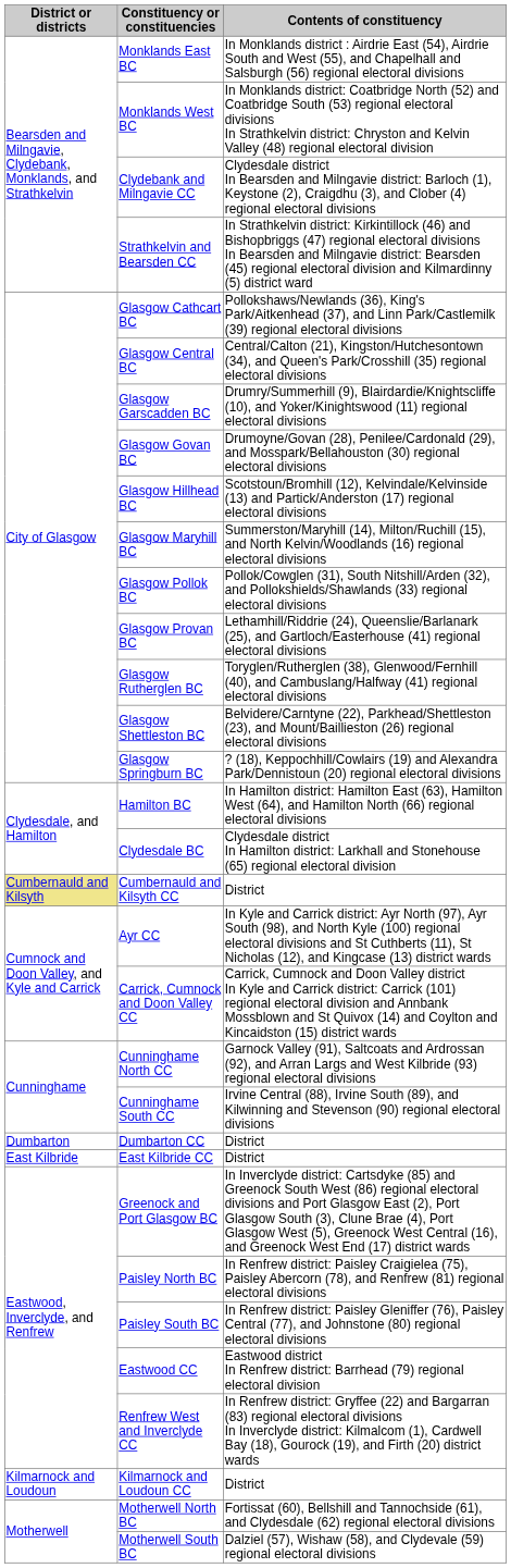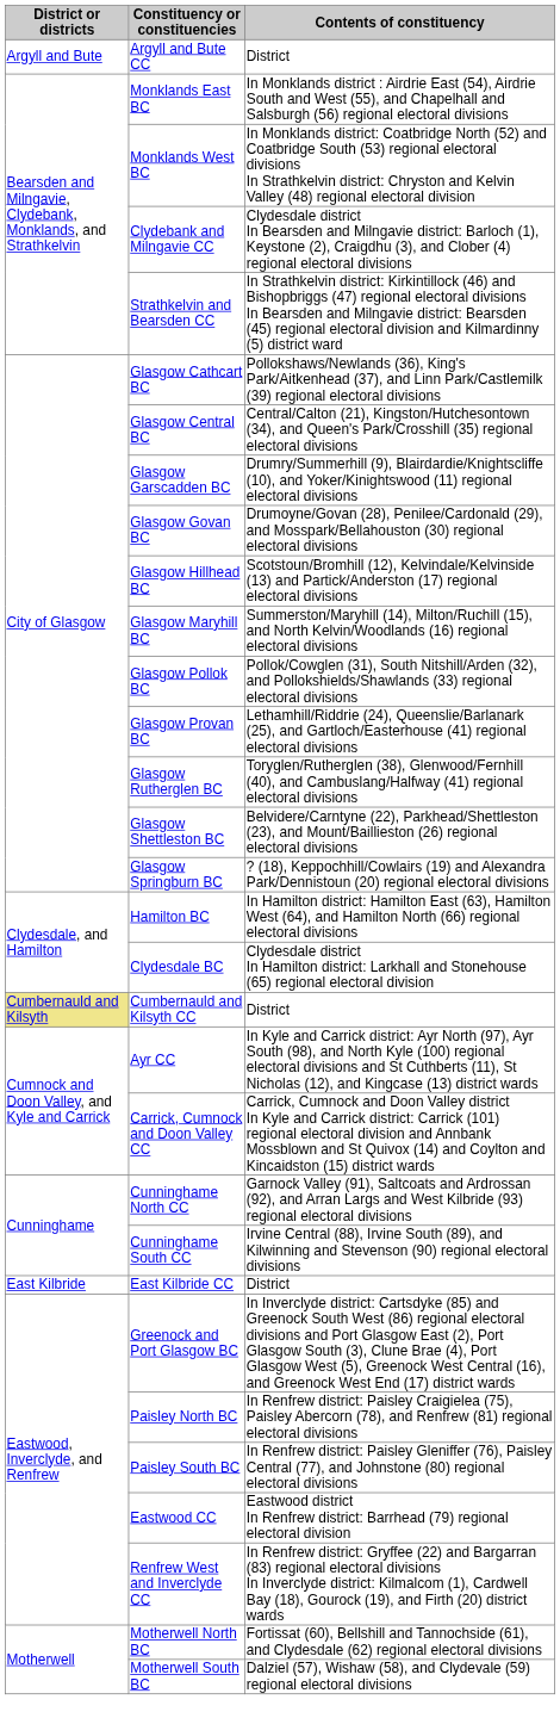 <table border=1 style="border-collapse: collapse;">
 <tr bgcolor=cccccc>
 <th>District or districts</th>
 <th>Constituency or constituencies</th>
 <th>Contents of constituency</th>
+</tr>
+<tr>
+<td><a href='#'>Argyll and Bute</a></td>
+<td><a href='#'>Argyll and Bute CC</a></td>
+<td>District</td>
 </tr>
 <tr>
 <td rowspan=4><a href='#'>Bearsden and Milngavie</a>, <a href='#'>Clydebank</a>, <a href='#'>Monklands</a>, and <a href='#'>Strathkelvin</a></td>
 <td><a href='#'>Monklands East BC</a></td>
 <td>In Monklands district : Airdrie East (54), Airdrie South and West (55), and Chapelhall and Salsburgh (56) regional electoral divisions</td>
 </tr>
 <tr>
 <td><a href='#'>Monklands West BC</a></td>
 <td>In Monklands district: Coatbridge North (52) and Coatbridge South (53) regional electoral divisions <br> In Strathkelvin district: Chryston and Kelvin Valley (48) regional electoral division</td>
 </tr>
 <tr>
 <td><a href='#'>Clydebank and Milngavie CC</a></td>
 <td>Clydesdale district <br> In Bearsden and Milngavie district: Barloch (1), Keystone (2), Craigdhu (3), and Clober (4) regional electoral divisions</td>
 </tr>
 <tr>
 <td><a href='#'>Strathkelvin and Bearsden CC</a></td>
 <td>In Strathkelvin district: Kirkintillock (46) and Bishopbriggs (47) regional electoral divisions <br> In Bearsden and Milngavie district: Bearsden (45) regional electoral division and Kilmardinny (5) district ward</td>
 </tr>
 <tr>
 <td rowspan=11><a href='#'>City of Glasgow</a></td>
 <td><a href='#'>Glasgow Cathcart BC</a></td>
 <td>Pollokshaws/Newlands (36), King's Park/Aitkenhead (37), and Linn Park/Castlemilk (39) regional electoral divisions</td>
 </tr>
 <tr>
 <td><a href='#'>Glasgow Central BC</a></td>
 <td>Central/Calton (21), Kingston/Hutchesontown (34), and Queen's Park/Crosshill (35) regional electoral divisions</td>
 </tr>
 <tr>
 <td><a href='#'>Glasgow Garscadden BC</a></td>
 <td>Drumry/Summerhill (9), Blairdardie/Knightscliffe (10), and Yoker/Kinightswood (11) regional electoral divisions</td>
 </tr>
 <tr>
 <td><a href='#'>Glasgow Govan BC</a></td>
 <td>Drumoyne/Govan (28), Penilee/Cardonald (29), and Mosspark/Bellahouston (30) regional electoral divisions</td>
 </tr>
 <tr>
 <td><a href='#'>Glasgow Hillhead BC</a></td>
 <td>Scotstoun/Bromhill (12), Kelvindale/Kelvinside (13) and Partick/Anderston (17) regional electoral divisions</td>
 </tr>
 <tr>
 <td><a href='#'>Glasgow Maryhill BC</a></td>
 <td>Summerston/Maryhill (14), Milton/Ruchill (15), and North Kelvin/Woodlands (16) regional electoral divisions</td>
 </tr>
 <tr>
 <td><a href='#'>Glasgow Pollok BC</a></td>
 <td>Pollok/Cowglen (31), South Nitshill/Arden (32), and Pollokshields/Shawlands (33) regional electoral divisions</td>
 </tr>
 <tr>
 <td><a href='#'>Glasgow Provan BC</a></td>
 <td>Lethamhill/Riddrie (24), Queenslie/Barlanark (25), and Gartloch/Easterhouse (41) regional electoral divisions</td>
 </tr>
 <tr>
 <td><a href='#'>Glasgow Rutherglen BC</a></td>
 <td>Toryglen/Rutherglen (38), Glenwood/Fernhill (40), and Cambuslang/Halfway (41) regional electoral divisions</td>
 </tr>
 <tr>
 <td><a href='#'>Glasgow Shettleston BC</a></td>
 <td>Belvidere/Carntyne (22), Parkhead/Shettleston (23), and Mount/Baillieston (26) regional electoral divisions</td>
 </tr>
 <tr>
 <td><a href='#'>Glasgow Springburn BC</a></td>
 <td>? (18), Keppochhill/Cowlairs (19) and Alexandra Park/Dennistoun (20) regional electoral divisions</td>
 </tr>
 <tr>
 <td rowspan=2><a href='#'>Clydesdale</a>, and <a href='#'>Hamilton</a></td>
 <td><a href='#'>Hamilton BC</a></td>
 <td>In Hamilton district: Hamilton East (63), Hamilton West (64), and Hamilton North (66) regional electoral divisions</td>
 </tr>
 <tr>
 <td><a href='#'>Clydesdale BC</a></td>
 <td>Clydesdale district <br> In Hamilton district: Larkhall and Stonehouse (65) regional electoral division</td>
 </tr>
 <tr>
 <td style="background: khaki;"><a href='#'>Cumbernauld and Kilsyth</a></td>
 <td><a href='#'>Cumbernauld and Kilsyth CC</a></td>
 <td>District</td>
 </tr>
 <tr>
 <td rowspan=2><a href='#'>Cumnock and Doon Valley</a>, and <a href='#'>Kyle and Carrick</a></td>
 <td><a href='#'>Ayr CC</a></td>
 <td>In Kyle and Carrick district: Ayr North (97), Ayr South (98), and North Kyle (100) regional electoral divisions and St Cuthberts (11), St Nicholas (12), and Kingcase (13) district wards</td>
 </tr>
 <tr>
 <td><a href='#'>Carrick, Cumnock and Doon Valley CC</a></td>
 <td>Carrick, Cumnock and Doon Valley district <br> In Kyle and Carrick district: Carrick (101) regional electoral division and Annbank Mossblown and St Quivox (14) and Coylton and Kincaidston (15) district wards</td>
 </tr>
 <tr>
 <td rowspan=2><a href='#'>Cunninghame</a></td>
 <td><a href='#'>Cunninghame North CC</a></td>
 <td>Garnock Valley (91), Saltcoats and Ardrossan (92), and Arran Largs and West Kilbride (93) regional electoral divisions</td>
 </tr>
 <tr>
 <td><a href='#'>Cunninghame South CC</a></td>
 <td>Irvine Central (88), Irvine South (89), and Kilwinning and Stevenson (90) regional electoral divisions</td>
 </tr>
 <tr>
-<td><a href='#'>Dumbarton</a></td>
-<td><a href='#'>Dumbarton CC</a></td>
-<td>District</td>
-</tr>
-<tr>
 <td><a href='#'>East Kilbride</a></td>
 <td><a href='#'>East Kilbride CC</a></td>
 <td>District</td>
 </tr>
 <tr>
 <td rowspan=5><a href='#'>Eastwood</a>, <a href='#'>Inverclyde</a>, and <a href='#'>Renfrew</a></td>
 <td><a href='#'>Greenock and Port Glasgow BC</a></td>
 <td>In Inverclyde district: Cartsdyke (85) and Greenock South West (86) regional electoral divisions and Port Glasgow East (2), Port Glasgow South (3), Clune Brae (4), Port Glasgow West (5), Greenock West Central (16), and Greenock West End (17) district wards</td>
 </tr>
 <tr>
 <td><a href='#'>Paisley North BC</a></td>
 <td>In Renfrew district: Paisley Craigielea (75), Paisley Abercorn (78), and Renfrew (81) regional electoral divisions</td>
 </tr>
 <tr>
 <td><a href='#'>Paisley South BC</a></td>
 <td>In Renfrew district: Paisley Gleniffer (76), Paisley Central (77), and Johnstone (80) regional electoral divisions</td>
 </tr>
 <tr>
 <td><a href='#'>Eastwood CC</a></td>
 <td>Eastwood district <br> In Renfrew district: Barrhead (79) regional electoral division</td>
 </tr>
 <tr>
 <td><a href='#'>Renfrew West and Inverclyde CC</a></td>
 <td>In Renfrew district: Gryffee (22) and Bargarran (83) regional electoral divisions <br> In Inverclyde district: Kilmalcom (1), Cardwell Bay (18), Gourock (19), and Firth (20) district wards</td>
 </tr>
 <tr>
-<td><a href='#'>Kilmarnock and Loudoun</a></td>
-<td><a href='#'>Kilmarnock and Loudoun CC</a></td>
-<td>District</td>
-</tr>
-<tr>
 <td rowspan=2><a href='#'>Motherwell</a></td>
 <td><a href='#'>Motherwell North BC</a></td>
 <td>Fortissat (60), Bellshill and Tannochside (61), and Clydesdale (62) regional electoral divisions</td>
 </tr>
 <tr>
 <td><a href='#'>Motherwell South BC</a></td>
 <td>Dalziel (57), Wishaw (58), and Clydevale (59) regional electoral divisions</td>
 </tr>
 </table>
